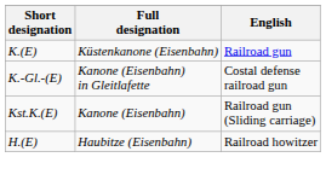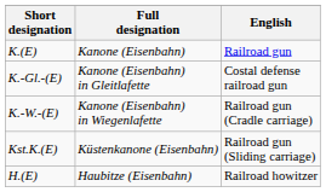 <table class="wikitable mw-collapsible mw-collapsed">
 <tr>
 </tr>
 <tr>
 <th>Short<br>designation</th>
 <th>Full<br>designation</th>
 <th>English</th>
 </tr>
 <tr>
 <td><em>K.(E)</em></td>
-<td><em>Küstenkanone (Eisenbahn)</em></td>
+<td><em>Kanone (Eisenbahn)</em></td>
 <td><a href='#'>Railroad gun</a></td>
 </tr>
 <tr>
 <td><em>K.-Gl.-(E)</em></td>
 <td><em>Kanone (Eisenbahn)<br>in Gleitlafette</em></td>
 <td>Costal defense<br>railroad gun</td>
 </tr>
 <tr>
+<td><em>K.-W.-(E)</em></td>
+<td><em>Kanone (Eisenbahn)<br>in Wiegenlafette</em></td>
+<td>Railroad gun<br>(Cradle carriage)</td>
+</tr>
+<tr>
 <td><em>Kst.K.(E)</em></td>
-<td><em>Kanone (Eisenbahn)</em></td>
+<td><em>Küstenkanone (Eisenbahn)</em></td>
 <td>Railroad gun<br>(Sliding carriage)</td>
 </tr>
 <tr>
 <td><em>H.(E)</em></td>
 <td><em>Haubitze (Eisenbahn)</em></td>
 <td>Railroad howitzer</td>
 </tr>
 </table>
